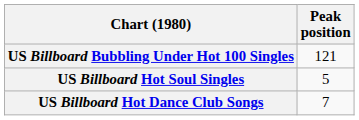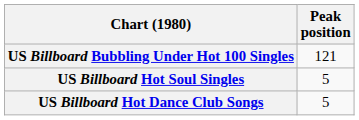 <table class="wikitable sortable plainrowheaders">
 <tr>
 <th scope="col">Chart (1980)</th>
 <th scope="col">Peak<br>position</th>
 </tr>
 <tr>
 <th scope="row">US <em>Billboard</em> <a href='#'>Bubbling Under Hot 100 Singles</a></th>
 <td style="text-align:center;">121</td>
 </tr>
 <tr>
 <th scope="row">US <em>Billboard</em> <a href='#'>Hot Soul Singles</a></th>
 <td style="text-align:center;">5</td>
 </tr>
 <tr>
 <th scope="row">US <em>Billboard</em> <a href='#'>Hot Dance Club Songs</a></th>
-<td style="text-align:center;">7</td>
+<td style="text-align:center;">5</td>
 </tr>
 </table>
